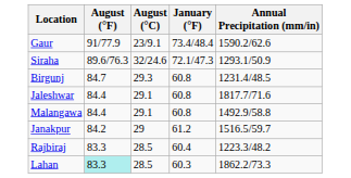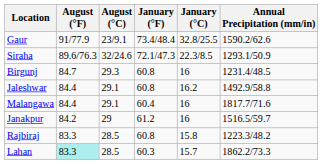 <table class="wikitable sortable" style="margin:auto; margin:auto">
 <tr>
 <th>Location</th>
 <th>August<br>(°F)</th>
 <th>August<br>(°C)</th>
 <th>January<br>(°F)</th>
+<th>January<br>(°C)</th>
 <th>Annual<br>Precipitation (mm/in)</th>
 </tr>
 <tr>
 <td><a href='#'>Gaur</a></td>
 <td>91/77.9</td>
 <td>23/9.1</td>
 <td>73.4/48.4</td>
+<td>32.8/25.5</td>
 <td>1590.2/62.6</td>
 </tr>
 <tr>
 <td><a href='#'>Siraha</a></td>
 <td>89.6/76.3</td>
 <td>32/24.6</td>
 <td>72.1/47.3</td>
+<td>22.3/8.5</td>
 <td>1293.1/50.9</td>
 </tr>
 <tr>
 <td><a href='#'>Birgunj</a></td>
 <td>84.7</td>
 <td>29.3</td>
 <td>60.8</td>
+<td>16</td>
 <td>1231.4/48.5</td>
 </tr>
 <tr>
 <td><a href='#'>Jaleshwar</a></td>
 <td>84.4</td>
 <td>29.1</td>
 <td>60.8</td>
-<td>1817.7/71.6</td>
+<td>16.2</td>
+<td>1492.9/58.8</td>
 </tr>
 <tr>
 <td><a href='#'>Malangawa</a></td>
 <td>84.4</td>
 <td>29.1</td>
-<td>60.8</td>
-<td>1492.9/58.8</td>
+<td>60.4</td>
+<td>16</td>
+<td>1817.7/71.6</td>
 </tr>
 <tr>
 <td><a href='#'>Janakpur</a></td>
 <td>84.2</td>
 <td>29</td>
 <td>61.2</td>
+<td>16</td>
 <td>1516.5/59.7</td>
 </tr>
 <tr>
 <td><a href='#'>Rajbiraj</a></td>
 <td>83.3</td>
 <td>28.5</td>
-<td>60.4</td>
+<td>60.8</td>
+<td>15.8</td>
 <td>1223.3/48.2</td>
 </tr>
 <tr>
 <td><a href='#'>Lahan</a></td>
 <td style="background: paleturquoise;">83.3</td>
 <td>28.5</td>
 <td>60.3</td>
+<td>15.7</td>
 <td>1862.2/73.3</td>
 </tr>
 </table>
